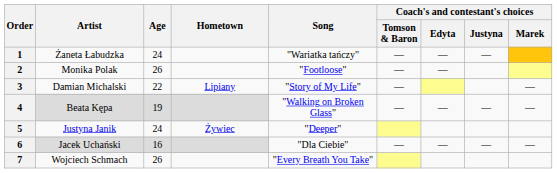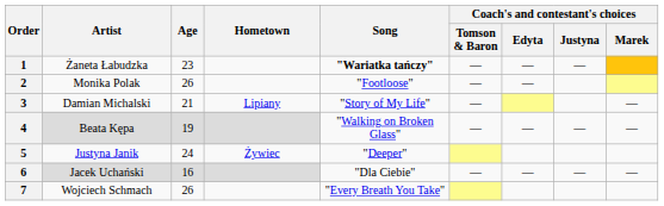 <table class="wikitable" style="text-align:center; width:100%;">
 <tr>
 <th scope="col" rowspan="2" width="05%">Order</th>
 <th scope="col" rowspan="2" width="20%">Artist</th>
 <th scope="col" rowspan="2" width="05%">Age</th>
 <th scope="col" rowspan="2" width="18%">Hometown</th>
 <th scope="col" rowspan="2" width="20%">Song</th>
 <th scope="col" colspan="4" width="32%">Coach's and contestant's choices</th>
 </tr>
 <tr>
 <th width="08%">Tomson & Baron</th>
 <th width="08%">Edyta</th>
 <th width="08%">Justyna</th>
 <th width="08%">Marek</th>
 </tr>
 <tr>
 <th>1</th>
 <td>Żaneta Łabudzka</td>
-<td>24</td>
+<td>23</td>
 <td></td>
-<td>"Wariatka tańczy"</td>
+<td><strong>"Wariatka tańczy"</strong></td>
 <td>—</td>
 <td>—</td>
 <td>—</td>
 <td style="background-color:#FFC40C;"><strong></strong></td>
 </tr>
 <tr>
 <th>2</th>
 <td>Monika Polak</td>
 <td>26</td>
 <td></td>
 <td>"<a href='#'>Footloose</a>"</td>
 <td>—</td>
 <td>—</td>
 <td><strong></strong></td>
 <td style="background:#fdfc8f;"><strong></strong></td>
 </tr>
 <tr>
 <th>3</th>
 <td>Damian Michalski</td>
-<td>22</td>
+<td>21</td>
 <td><a href='#'>Lipiany</a></td>
 <td>"<a href='#'>Story of My Life</a>"</td>
 <td>—</td>
 <td style="background:#fdfc8f;"><strong></strong></td>
 <td><strong></strong></td>
 <td>—</td>
 </tr>
 <tr>
 <th>4</th>
 <td style="background:#DCDCDC;">Beata Kępa</td>
 <td style="background:#DCDCDC;">19</td>
 <td style="background:#DCDCDC;"></td>
 <td>"<a href='#'>Walking on Broken Glass</a>"</td>
 <td>—</td>
 <td>—</td>
 <td>—</td>
 <td>—</td>
 </tr>
 <tr>
 <th>5</th>
 <td><a href='#'>Justyna Janik</a></td>
 <td>24</td>
 <td><a href='#'>Żywiec</a></td>
 <td>"<a href='#'>Deeper</a>"</td>
 <td style="background:#fdfc8f;"><strong></strong></td>
 <td><strong></strong></td>
 <td><strong></strong></td>
 <td><strong></strong></td>
 </tr>
 <tr>
 <th>6</th>
 <td style="background:#DCDCDC;">Jacek Uchański</td>
 <td style="background:#DCDCDC;">16</td>
 <td style="background:#DCDCDC;"></td>
 <td>"Dla Ciebie"</td>
 <td>—</td>
 <td>—</td>
 <td>—</td>
 <td>—</td>
 </tr>
 <tr>
 <th>7</th>
 <td>Wojciech Schmach</td>
 <td>26</td>
 <td></td>
 <td>"<a href='#'>Every Breath You Take</a>"</td>
 <td style="background:#fdfc8f;"><strong></strong></td>
 <td><strong></strong></td>
 <td><strong></strong></td>
 <td><strong></strong></td>
 </tr>
 </table>
